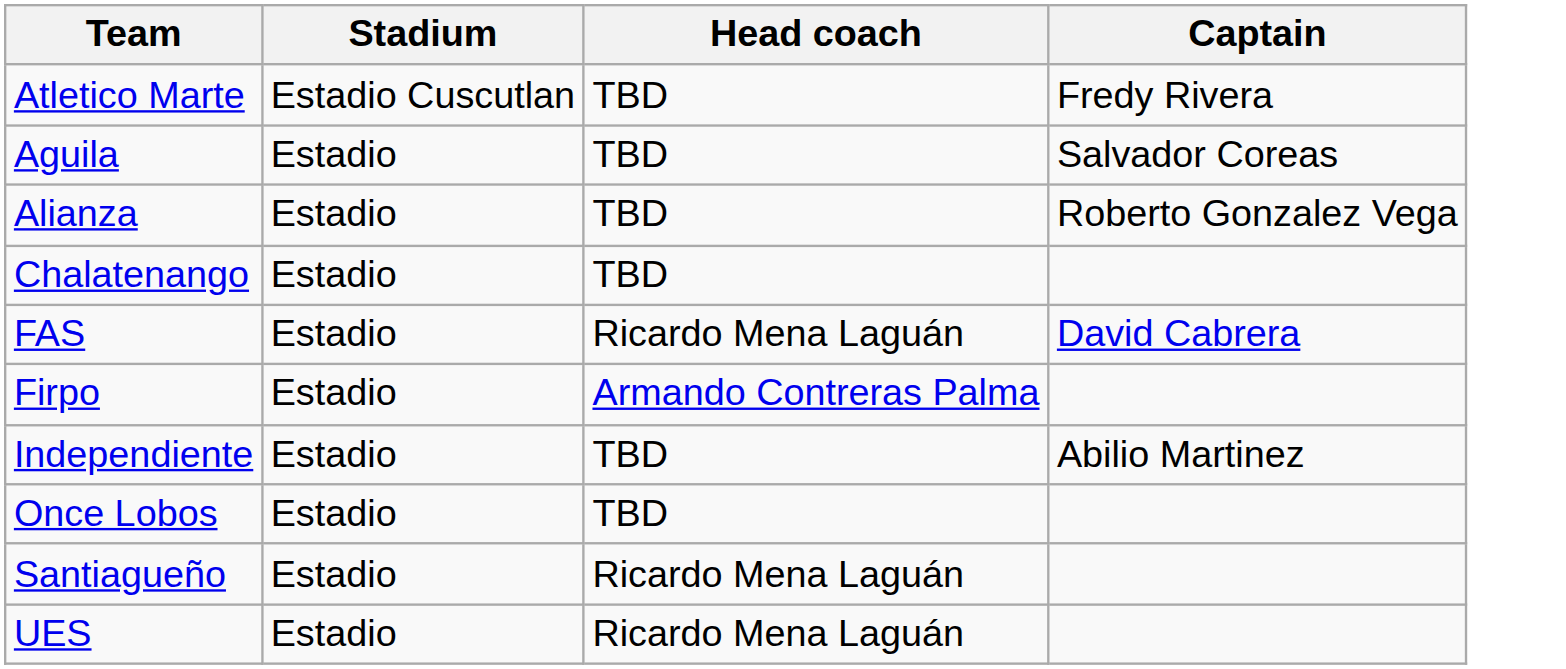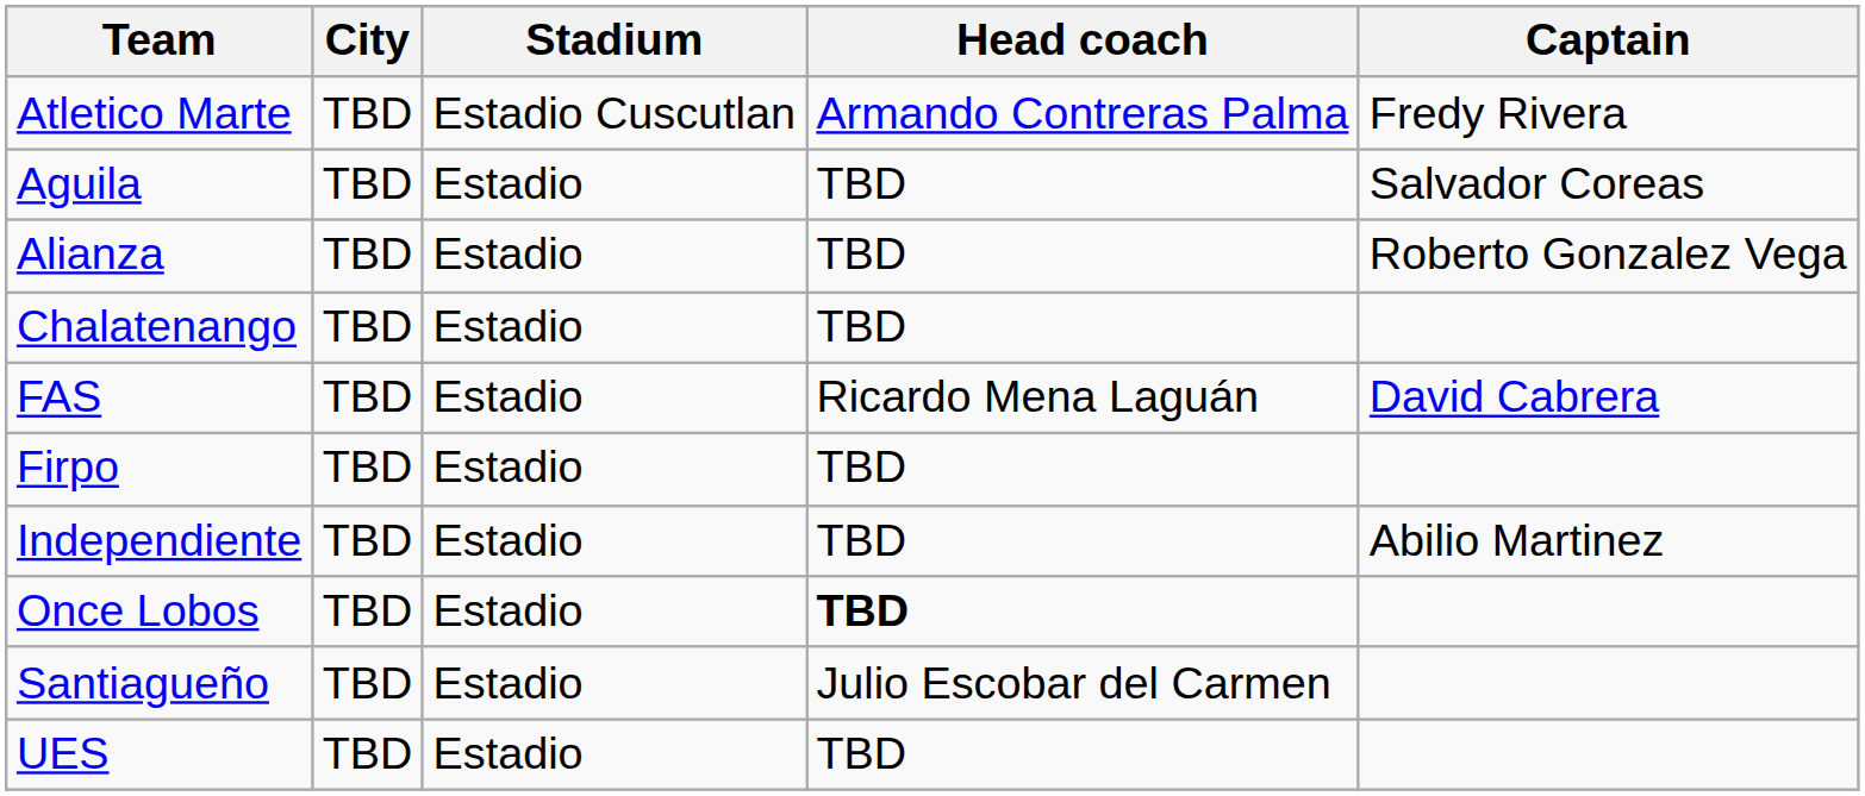 <table class="wikitable">
 <tr>
 <th>Team</th>
+<th>City</th>
 <th>Stadium</th>
 <th>Head coach</th>
 <th>Captain</th>
 </tr>
 <tr>
 <td><a href='#'>Atletico Marte</a></td>
+<td>TBD</td>
 <td>Estadio Cuscutlan</td>
-<td> TBD</td>
+<td> <a href='#'>Armando Contreras Palma</a></td>
 <td> Fredy Rivera</td>
 </tr>
 <tr>
 <td><a href='#'>Aguila</a></td>
+<td>TBD</td>
 <td>Estadio</td>
 <td> TBD</td>
 <td> Salvador Coreas</td>
 </tr>
 <tr>
 <td><a href='#'>Alianza</a></td>
+<td>TBD</td>
 <td>Estadio</td>
 <td> TBD</td>
 <td> Roberto Gonzalez Vega</td>
 </tr>
 <tr>
 <td><a href='#'>Chalatenango</a></td>
+<td>TBD</td>
 <td>Estadio</td>
 <td> TBD</td>
 <td></td>
 </tr>
 <tr>
 <td><a href='#'>FAS</a></td>
+<td>TBD</td>
 <td>Estadio</td>
 <td> Ricardo Mena Laguán</td>
 <td> <a href='#'>David Cabrera</a></td>
 </tr>
 <tr>
 <td><a href='#'>Firpo</a></td>
+<td>TBD</td>
 <td>Estadio</td>
-<td> <a href='#'>Armando Contreras Palma</a></td>
+<td> TBD</td>
 <td></td>
 </tr>
 <tr>
 <td><a href='#'>Independiente</a></td>
+<td>TBD</td>
 <td>Estadio</td>
 <td> TBD</td>
 <td> Abilio Martinez</td>
 </tr>
 <tr>
 <td><a href='#'>Once Lobos</a></td>
+<td>TBD</td>
+<td>Estadio</td>
+<td><strong> TBD</strong></td>
+<td></td>
+</tr>
+<tr>
+<td><a href='#'>Santiagueño</a></td>
+<td>TBD</td>
+<td>Estadio</td>
+<td> Julio Escobar del Carmen</td>
+<td></td>
+</tr>
+<tr>
+<td><a href='#'>UES</a></td>
+<td>TBD</td>
 <td>Estadio</td>
 <td> TBD</td>
 <td></td>
 </tr>
-<tr>
-<td><a href='#'>Santiagueño</a></td>
-<td>Estadio</td>
-<td> Ricardo Mena Laguán</td>
-<td></td>
-</tr>
-<tr>
-<td><a href='#'>UES</a></td>
-<td>Estadio</td>
-<td> Ricardo Mena Laguán</td>
-<td></td>
-</tr>
 </table>
